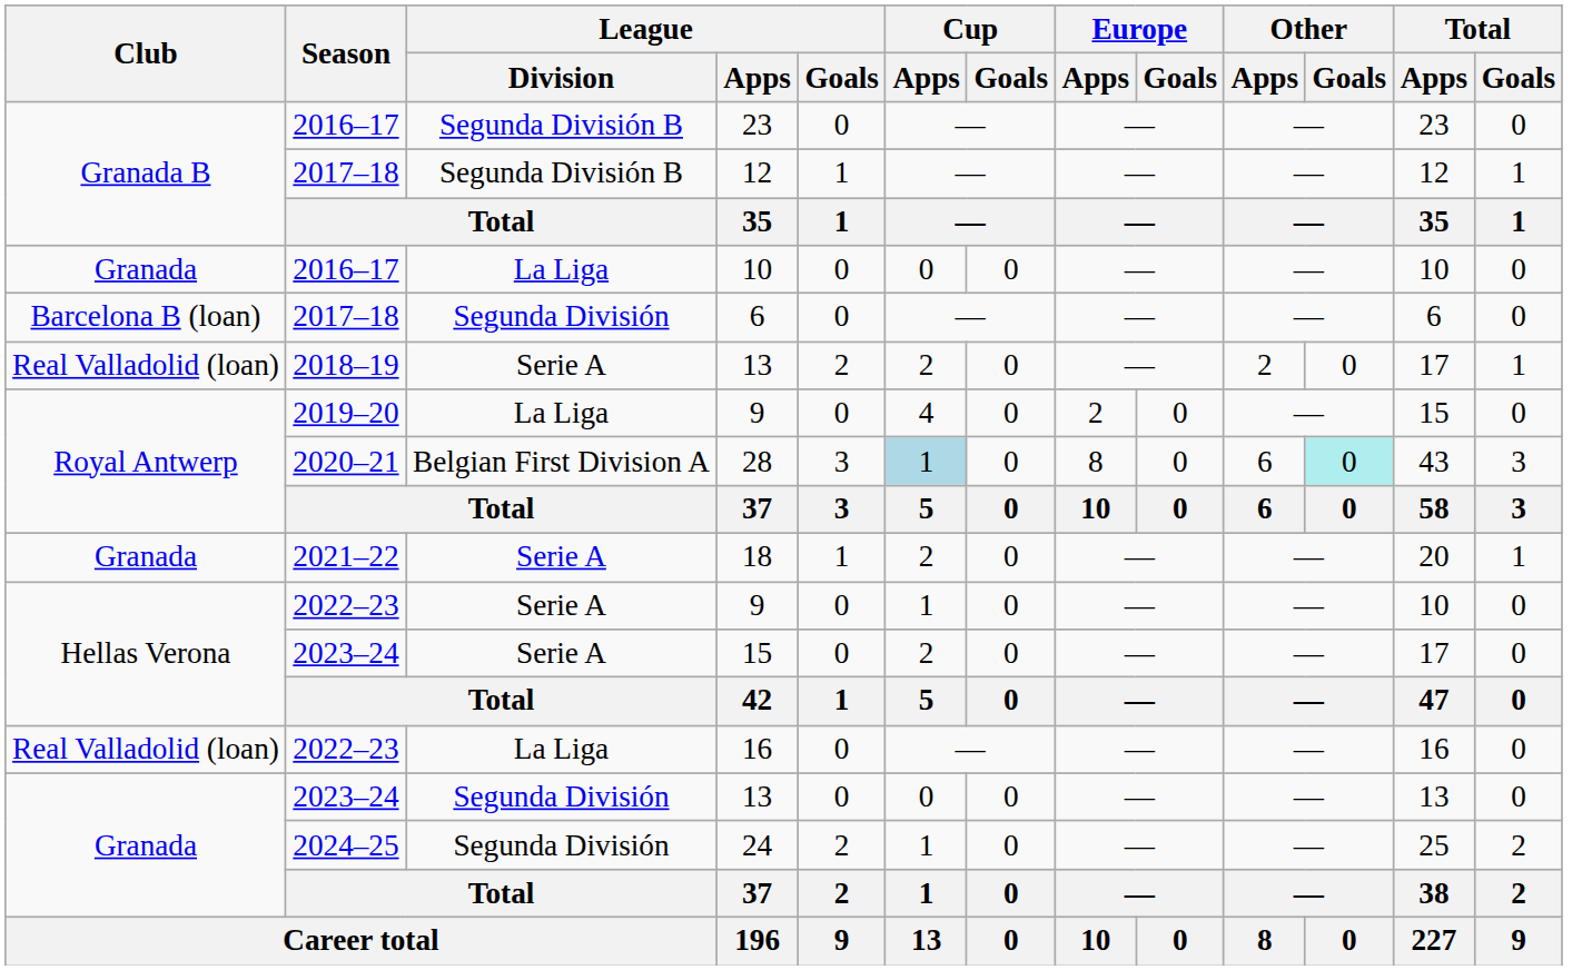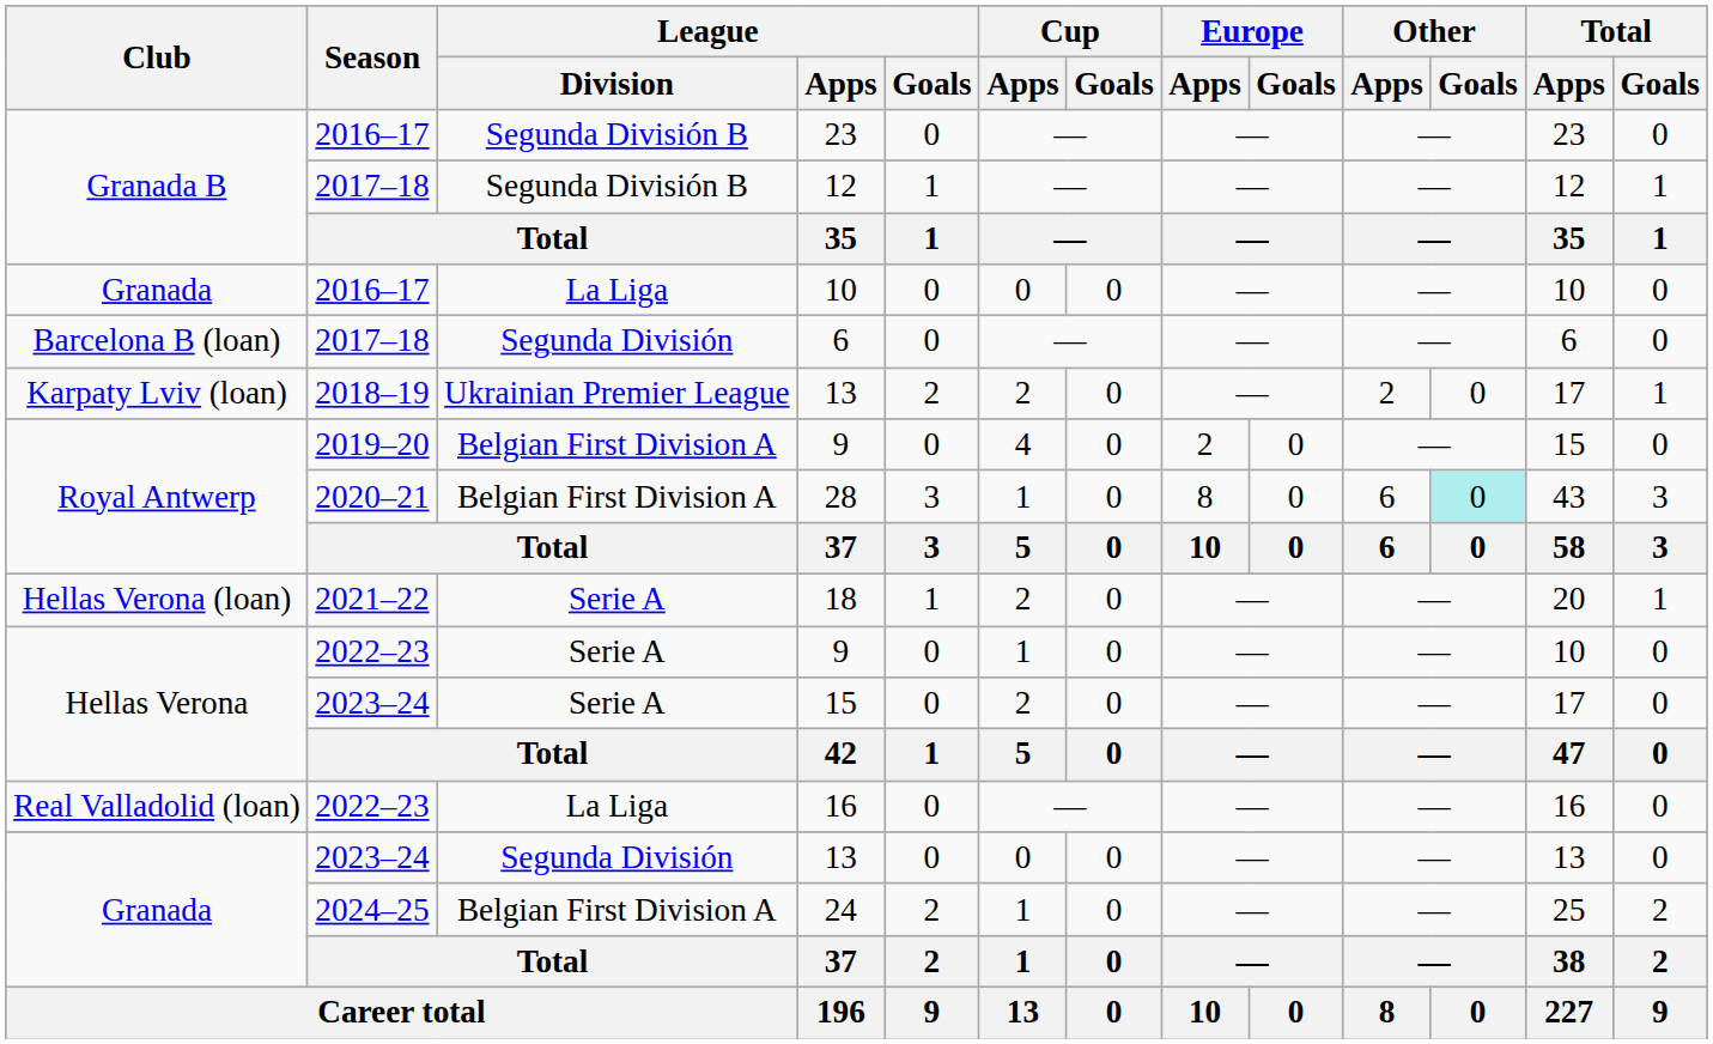 <table class="wikitable" style="text-align:center">
 <tr>
 <th rowspan="2">Club</th>
 <th rowspan="2">Season</th>
 <th colspan="3">League</th>
 <th colspan="2">Cup</th>
 <th colspan="2"><a href='#'>Europe</a></th>
 <th colspan="2">Other</th>
 <th colspan="2">Total</th>
 </tr>
 <tr>
 <th>Division</th>
 <th>Apps</th>
 <th>Goals</th>
 <th>Apps</th>
 <th>Goals</th>
 <th>Apps</th>
 <th>Goals</th>
 <th>Apps</th>
 <th>Goals</th>
 <th>Apps</th>
 <th>Goals</th>
 </tr>
 <tr>
 <td rowspan="3"><a href='#'>Granada B</a></td>
 <td><a href='#'>2016–17</a></td>
 <td><a href='#'>Segunda División B</a></td>
 <td>23</td>
 <td>0</td>
 <td colspan="2">—</td>
 <td colspan="2">—</td>
 <td colspan="2">—</td>
 <td>23</td>
 <td>0</td>
 </tr>
 <tr>
 <td><a href='#'>2017–18</a></td>
 <td>Segunda División B</td>
 <td>12</td>
 <td>1</td>
 <td colspan="2">—</td>
 <td colspan="2">—</td>
 <td colspan="2">—</td>
 <td>12</td>
 <td>1</td>
 </tr>
 <tr>
 <th colspan="2">Total</th>
 <th>35</th>
 <th>1</th>
 <th colspan="2">—</th>
 <th colspan="2">—</th>
 <th colspan="2">—</th>
 <th>35</th>
 <th>1</th>
 </tr>
 <tr>
 <td><a href='#'>Granada</a></td>
 <td><a href='#'>2016–17</a></td>
 <td><a href='#'>La Liga</a></td>
 <td>10</td>
 <td>0</td>
 <td>0</td>
 <td>0</td>
 <td colspan="2">—</td>
 <td colspan="2">—</td>
 <td>10</td>
 <td>0</td>
 </tr>
 <tr>
 <td><a href='#'>Barcelona B</a> (loan)</td>
 <td><a href='#'>2017–18</a></td>
 <td><a href='#'>Segunda División</a></td>
 <td>6</td>
 <td>0</td>
 <td colspan="2">—</td>
 <td colspan="2">—</td>
 <td colspan="2">—</td>
 <td>6</td>
 <td>0</td>
 </tr>
 <tr>
-<td><a href='#'>Real Valladolid</a> (loan)</td>
+<td><a href='#'>Karpaty Lviv</a> (loan)</td>
 <td><a href='#'>2018–19</a></td>
-<td>Serie A</td>
+<td><a href='#'>Ukrainian Premier League</a></td>
 <td>13</td>
 <td>2</td>
 <td>2</td>
 <td>0</td>
 <td colspan="2">—</td>
 <td>2</td>
 <td>0</td>
 <td>17</td>
 <td>1</td>
 </tr>
 <tr>
 <td rowspan="3"><a href='#'>Royal Antwerp</a></td>
 <td><a href='#'>2019–20</a></td>
-<td>La Liga</td>
+<td><a href='#'>Belgian First Division A</a></td>
 <td>9</td>
 <td>0</td>
 <td>4</td>
 <td>0</td>
 <td>2</td>
 <td>0</td>
 <td colspan="2">—</td>
 <td>15</td>
 <td>0</td>
 </tr>
 <tr>
 <td><a href='#'>2020–21</a></td>
 <td>Belgian First Division A</td>
 <td>28</td>
 <td>3</td>
-<td style="background: lightblue;">1</td>
+<td>1</td>
 <td>0</td>
 <td>8</td>
 <td>0</td>
 <td>6</td>
 <td style="background: paleturquoise;">0</td>
 <td>43</td>
 <td>3</td>
 </tr>
 <tr>
 <th colspan="2">Total</th>
 <th>37</th>
 <th>3</th>
 <th>5</th>
 <th>0</th>
 <th>10</th>
 <th>0</th>
 <th>6</th>
 <th>0</th>
 <th>58</th>
 <th>3</th>
 </tr>
 <tr>
-<td><a href='#'>Granada</a></td>
+<td><a href='#'>Hellas Verona</a> (loan)</td>
 <td><a href='#'>2021–22</a></td>
 <td><a href='#'>Serie A</a></td>
 <td>18</td>
 <td>1</td>
 <td>2</td>
 <td>0</td>
 <td colspan="2">—</td>
 <td colspan="2">—</td>
 <td>20</td>
 <td>1</td>
 </tr>
 <tr>
 <td rowspan="3">Hellas Verona</td>
 <td><a href='#'>2022–23</a></td>
 <td>Serie A</td>
 <td>9</td>
 <td>0</td>
 <td>1</td>
 <td>0</td>
 <td colspan="2">—</td>
 <td colspan="2">—</td>
 <td>10</td>
 <td>0</td>
 </tr>
 <tr>
 <td><a href='#'>2023–24</a></td>
 <td>Serie A</td>
 <td>15</td>
 <td>0</td>
 <td>2</td>
 <td>0</td>
 <td colspan="2">—</td>
 <td colspan="2">—</td>
 <td>17</td>
 <td>0</td>
 </tr>
 <tr>
 <th colspan="2">Total</th>
 <th>42</th>
 <th>1</th>
 <th>5</th>
 <th>0</th>
 <th colspan="2">—</th>
 <th colspan="2">—</th>
 <th>47</th>
 <th>0</th>
 </tr>
 <tr>
 <td><a href='#'>Real Valladolid</a> (loan)</td>
 <td><a href='#'>2022–23</a></td>
 <td>La Liga</td>
 <td>16</td>
 <td>0</td>
 <td colspan="2">—</td>
 <td colspan="2">—</td>
 <td colspan="2">—</td>
 <td>16</td>
 <td>0</td>
 </tr>
 <tr>
 <td rowspan="3"><a href='#'>Granada</a></td>
 <td><a href='#'>2023–24</a></td>
 <td><a href='#'>Segunda División</a></td>
 <td>13</td>
 <td>0</td>
 <td>0</td>
 <td>0</td>
 <td colspan="2">—</td>
 <td colspan="2">—</td>
 <td>13</td>
 <td>0</td>
 </tr>
 <tr>
 <td><a href='#'>2024–25</a></td>
-<td>Segunda División</td>
+<td>Belgian First Division A</td>
 <td>24</td>
 <td>2</td>
 <td>1</td>
 <td>0</td>
 <td colspan="2">—</td>
 <td colspan="2">—</td>
 <td>25</td>
 <td>2</td>
 </tr>
 <tr>
 <th colspan="2">Total</th>
 <th>37</th>
 <th>2</th>
 <th>1</th>
 <th>0</th>
 <th colspan="2">—</th>
 <th colspan="2">—</th>
 <th>38</th>
 <th>2</th>
 </tr>
 <tr>
 <th colspan="3">Career total</th>
 <th>196</th>
 <th>9</th>
 <th>13</th>
 <th>0</th>
 <th>10</th>
 <th>0</th>
 <th>8</th>
 <th>0</th>
 <th>227</th>
 <th>9</th>
 </tr>
 </table>
